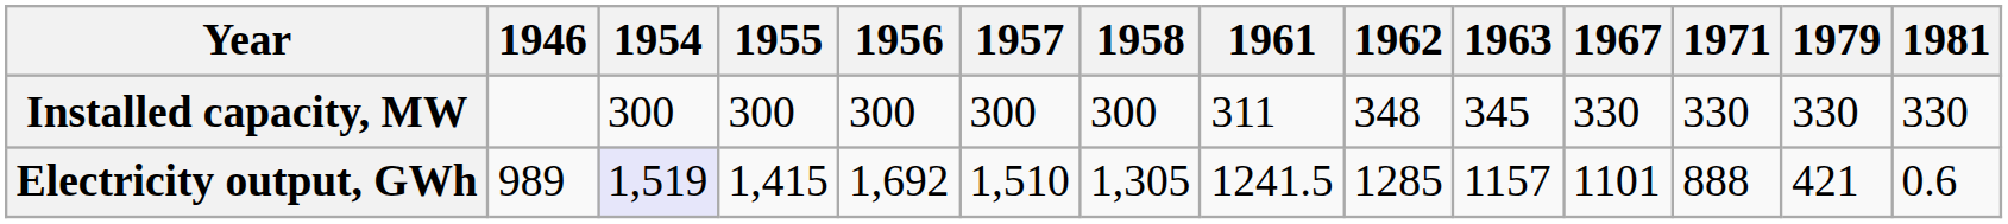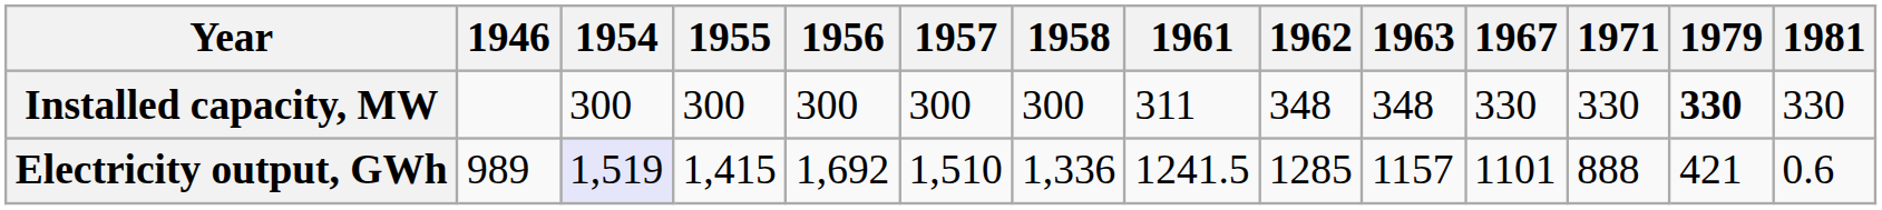 <table class="wikitable">
 <tr>
 <th>Year</th>
 <th>1946</th>
 <th>1954</th>
 <th>1955</th>
 <th>1956</th>
 <th>1957</th>
 <th>1958</th>
 <th>1961</th>
 <th>1962</th>
 <th>1963</th>
 <th>1967</th>
 <th>1971</th>
 <th>1979</th>
 <th>1981</th>
 </tr>
 <tr>
 <th>Installed  capacity, MW</th>
 <td></td>
 <td>300</td>
 <td>300</td>
 <td>300</td>
 <td>300</td>
 <td>300</td>
 <td>311</td>
 <td>348</td>
-<td>345</td>
+<td>348</td>
 <td>330</td>
 <td>330</td>
-<td>330</td>
+<td><strong>330</strong></td>
 <td>330</td>
 </tr>
 <tr>
 <th>Electricity  output, GWh</th>
 <td>989</td>
 <td style="background: lavender;">1,519</td>
 <td>1,415</td>
 <td>1,692</td>
 <td>1,510</td>
-<td>1,305</td>
+<td>1,336</td>
 <td>1241.5</td>
 <td>1285</td>
 <td>1157</td>
 <td>1101</td>
 <td>888</td>
 <td>421</td>
 <td>0.6</td>
 </tr>
 </table>
